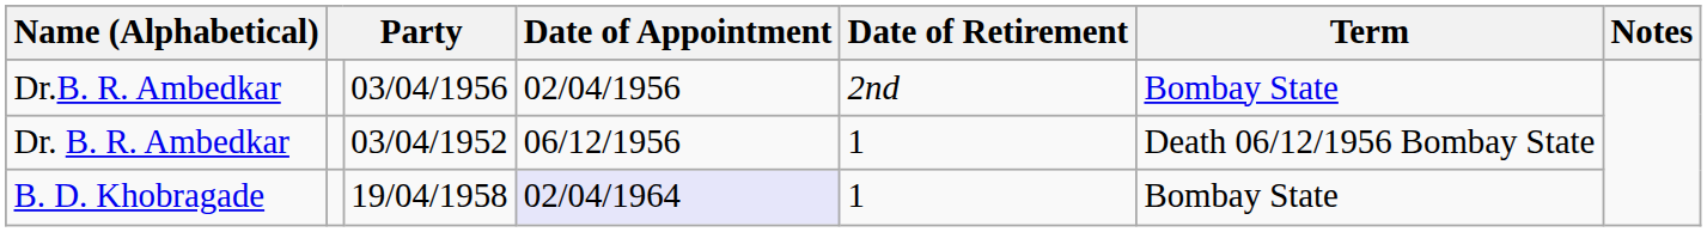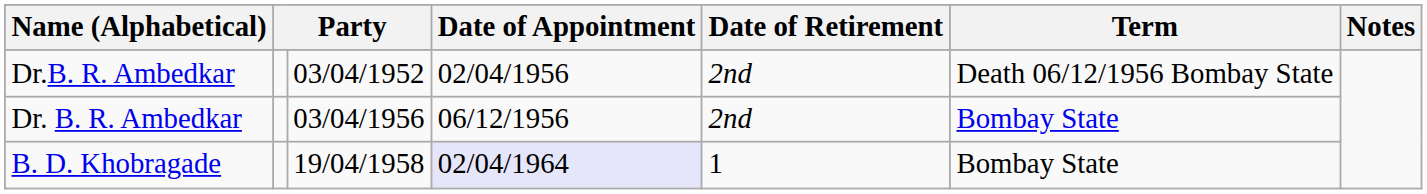 <table class="wikitable sortable">
 <tr>
 <th>Name (Alphabetical)</th>
 <th colspan="2">Party</th>
 <th>Date of Appointment</th>
 <th>Date of Retirement</th>
 <th>Term</th>
 <th>Notes</th>
 </tr>
 <tr>
 <td>Dr.<a href='#'>B. R. Ambedkar</a></td>
 <td></td>
-<td>03/04/1956</td>
+<td>03/04/1952</td>
 <td>02/04/1956</td>
 <td><em>2nd</em></td>
-<td><a href='#'>Bombay State</a></td>
+<td>Death 06/12/1956 Bombay State</td>
 </tr>
 <tr>
 <td>Dr. <a href='#'>B. R. Ambedkar</a></td>
 <td></td>
-<td>03/04/1952</td>
+<td>03/04/1956</td>
 <td>06/12/1956</td>
-<td>1</td>
-<td>Death 06/12/1956 Bombay State</td>
+<td><em>2nd</em></td>
+<td><a href='#'>Bombay State</a></td>
 </tr>
 <tr>
 <td><a href='#'>B. D. Khobragade</a></td>
 <td></td>
 <td>19/04/1958</td>
 <td style="background: lavender;">02/04/1964</td>
 <td>1</td>
 <td>Bombay State</td>
 </tr>
 </table>
